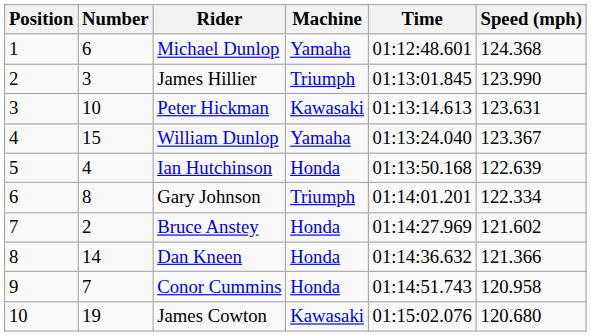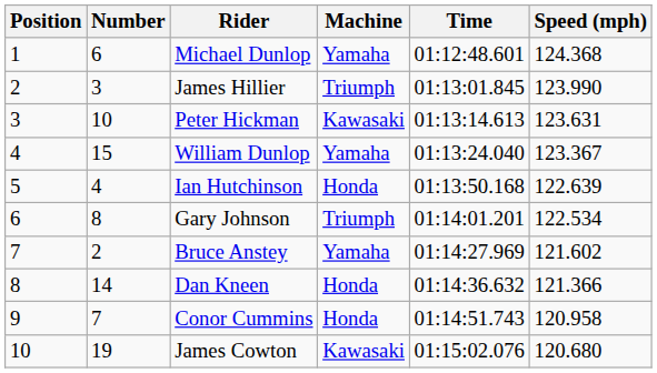 <table class="wikitable">
 <tr>
 <th>Position</th>
 <th>Number</th>
 <th>Rider</th>
 <th>Machine</th>
 <th>Time</th>
 <th>Speed (mph)</th>
 </tr>
 <tr>
 <td>1</td>
 <td>6</td>
 <td> <a href='#'>Michael Dunlop</a></td>
 <td><a href='#'>Yamaha</a></td>
 <td>01:12:48.601</td>
 <td>124.368</td>
 </tr>
 <tr>
 <td>2</td>
 <td>3</td>
 <td> James Hillier</td>
 <td><a href='#'>Triumph</a></td>
 <td>01:13:01.845</td>
 <td>123.990</td>
 </tr>
 <tr>
 <td>3</td>
 <td>10</td>
 <td> <a href='#'>Peter Hickman</a></td>
 <td><a href='#'>Kawasaki</a></td>
 <td>01:13:14.613</td>
 <td>123.631</td>
 </tr>
 <tr>
 <td>4</td>
 <td>15</td>
 <td> <a href='#'>William Dunlop</a></td>
 <td><a href='#'>Yamaha</a></td>
 <td>01:13:24.040</td>
 <td>123.367</td>
 </tr>
 <tr>
 <td>5</td>
 <td>4</td>
 <td> <a href='#'>Ian Hutchinson</a></td>
 <td><a href='#'>Honda</a></td>
 <td>01:13:50.168</td>
 <td>122.639</td>
 </tr>
 <tr>
 <td>6</td>
 <td>8</td>
 <td> Gary Johnson</td>
 <td><a href='#'>Triumph</a></td>
 <td>01:14:01.201</td>
-<td>122.334</td>
+<td>122.534</td>
 </tr>
 <tr>
 <td>7</td>
 <td>2</td>
 <td> <a href='#'>Bruce Anstey</a></td>
-<td><a href='#'>Honda</a></td>
+<td><a href='#'>Yamaha</a></td>
 <td>01:14:27.969</td>
 <td>121.602</td>
 </tr>
 <tr>
 <td>8</td>
 <td>14</td>
 <td> <a href='#'>Dan Kneen</a></td>
 <td><a href='#'>Honda</a></td>
 <td>01:14:36.632</td>
 <td>121.366</td>
 </tr>
 <tr>
 <td>9</td>
 <td>7</td>
 <td> <a href='#'>Conor Cummins</a></td>
 <td><a href='#'>Honda</a></td>
 <td>01:14:51.743</td>
 <td>120.958</td>
 </tr>
 <tr>
 <td>10</td>
 <td>19</td>
 <td> James Cowton</td>
 <td><a href='#'>Kawasaki</a></td>
 <td>01:15:02.076</td>
 <td>120.680</td>
 </tr>
 </table>
